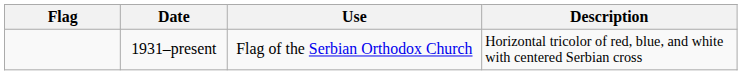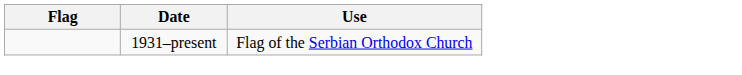 <table class="wikitable">
 <tr>
 <th style="width:110px;">Flag</th>
 <th style="width:100px;">Date</th>
 <th style="width:250px;">Use</th>
-<th style="width:250px;">Description</th>
 </tr>
 <tr>
 <td></td>
 <td style="text-align:center;">1931–present</td>
 <td style="text-align:center;">Flag of the <a href='#'>Serbian Orthodox Church</a></td>
-<td style=font-size:90%;>Horizontal tricolor of red, blue, and white with centered Serbian cross</td>
 </tr>
 </table>
